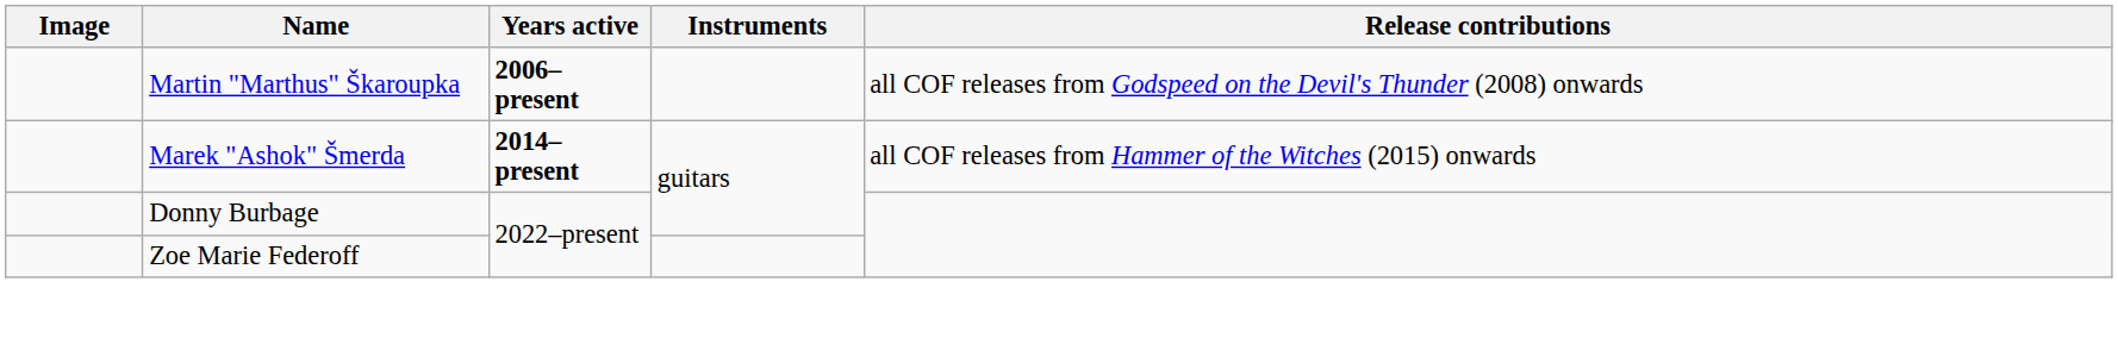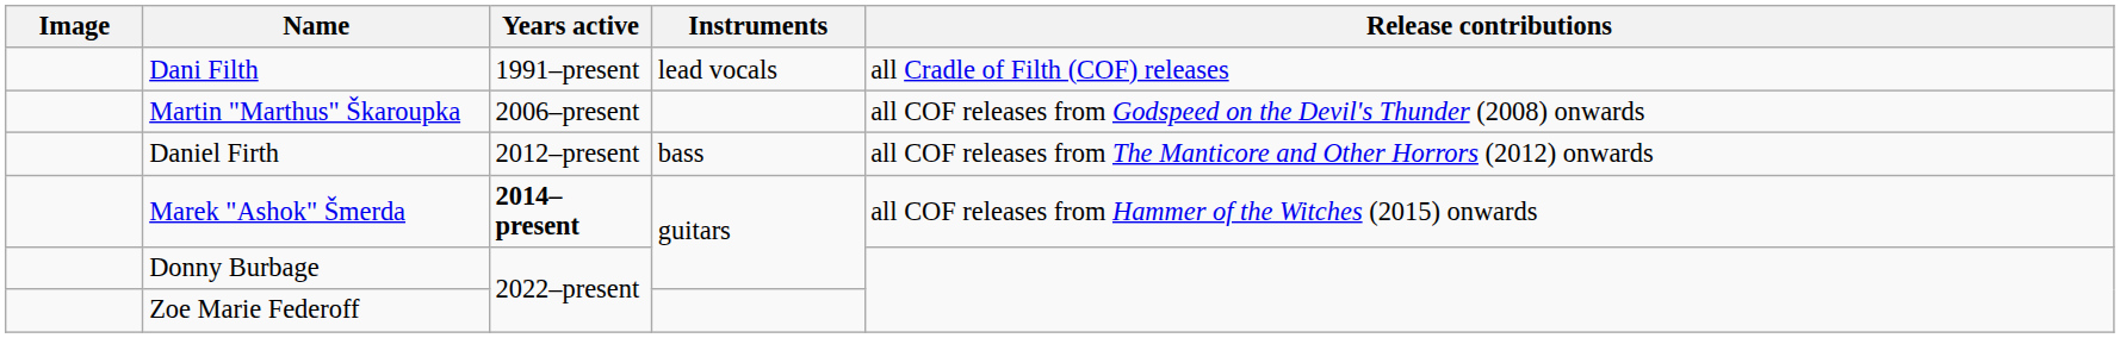 <table class="wikitable" border="1" width=100%>
 <tr>
 <th width="75">Image</th>
 <th width="200">Name </th>
 <th width="90">Years active</th>
 <th width="120">Instruments</th>
 <th>Release contributions</th>
 </tr>
 <tr>
 <td></td>
+<td><a href='#'>Dani Filth</a> </td>
+<td>1991–present</td>
+<td>lead vocals</td>
+<td>all <a href='#'>Cradle of Filth (COF) releases</a></td>
+</tr>
+<tr>
+<td></td>
 <td><a href='#'>Martin "Marthus" Škaroupka</a></td>
-<td><strong>2006–present</strong></td>
+<td>2006–present</td>
 <td></td>
 <td>all COF releases from <em><a href='#'>Godspeed on the Devil's Thunder</a></em> (2008) onwards </td>
+</tr>
+<tr>
+<td></td>
+<td>Daniel Firth</td>
+<td>2012–present</td>
+<td>bass</td>
+<td>all COF releases from <em><a href='#'>The Manticore and Other Horrors</a></em> (2012) onwards </td>
 </tr>
 <tr>
 <td></td>
 <td><a href='#'>Marek "Ashok" Šmerda</a></td>
 <td><strong>2014–present</strong></td>
 <td rowspan="2">guitars</td>
 <td>all COF releases from <em><a href='#'>Hammer of the Witches</a></em> (2015) onwards </td>
 </tr>
 <tr>
 <td></td>
 <td>Donny Burbage</td>
 <td rowspan="2">2022–present</td>
 <td rowspan="2"></td>
 </tr>
 <tr>
 <td></td>
 <td>Zoe Marie Federoff</td>
 <td></td>
 </tr>
 </table>
